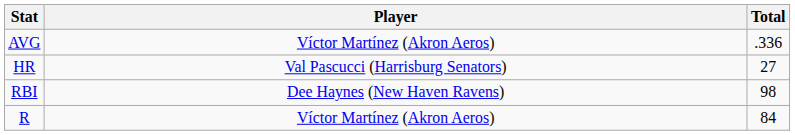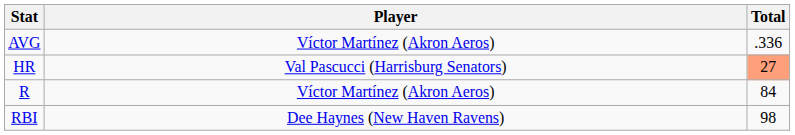 <table class="wikitable" width="40%" style="text-align:center;">
 <tr>
 <th width="5%">Stat</th>
 <th width="150%">Player</th>
 <th width="5%">Total</th>
 </tr>
 <tr>
 <td><a href='#'>AVG</a></td>
 <td><a href='#'>Víctor Martínez</a> (<a href='#'>Akron Aeros</a>)</td>
 <td>.336</td>
 </tr>
 <tr>
 <td><a href='#'>HR</a></td>
 <td><a href='#'>Val Pascucci</a> (<a href='#'>Harrisburg Senators</a>)</td>
-<td>27</td>
+<td style="background: lightsalmon;">27</td>
+</tr>
+<tr>
+<td><a href='#'>R</a></td>
+<td><a href='#'>Víctor Martínez</a> (<a href='#'>Akron Aeros</a>)</td>
+<td>84</td>
 </tr>
 <tr>
 <td><a href='#'>RBI</a></td>
 <td><a href='#'>Dee Haynes</a> (<a href='#'>New Haven Ravens</a>)</td>
 <td>98</td>
 </tr>
-<tr>
-<td><a href='#'>R</a></td>
-<td><a href='#'>Víctor Martínez</a> (<a href='#'>Akron Aeros</a>)</td>
-<td>84</td>
-</tr>
 </table>
